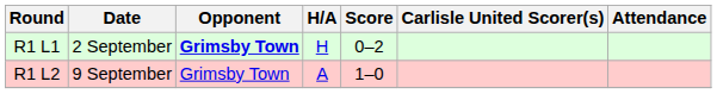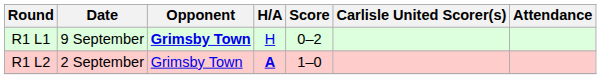 <table class="wikitable" style="text-align:center">
 <tr>
 <th>Round</th>
 <th>Date</th>
 <th>Opponent</th>
 <th>H/A</th>
 <th>Score</th>
 <th>Carlisle United Scorer(s)</th>
 <th>Attendance</th>
 </tr>
 <tr bgcolor=#ddffdd>
 <td>R1 L1</td>
-<td align=left>2 September</td>
+<td align=left>9 September</td>
 <td align=left><strong><a href='#'>Grimsby Town</a></strong></td>
 <td><a href='#'>H</a></td>
 <td>0–2</td>
 <td align=left></td>
 <td></td>
 </tr>
 <tr bgcolor=#FFCCCC>
 <td>R1 L2</td>
-<td align=left>9 September</td>
+<td align=left>2 September</td>
 <td align=left><a href='#'>Grimsby Town</a></td>
-<td><a href='#'>A</a></td>
+<td><strong><a href='#'>A</a></strong></td>
 <td>1–0</td>
 <td align=left></td>
 <td></td>
 </tr>
 <tr>
 </tr>
 </table>
